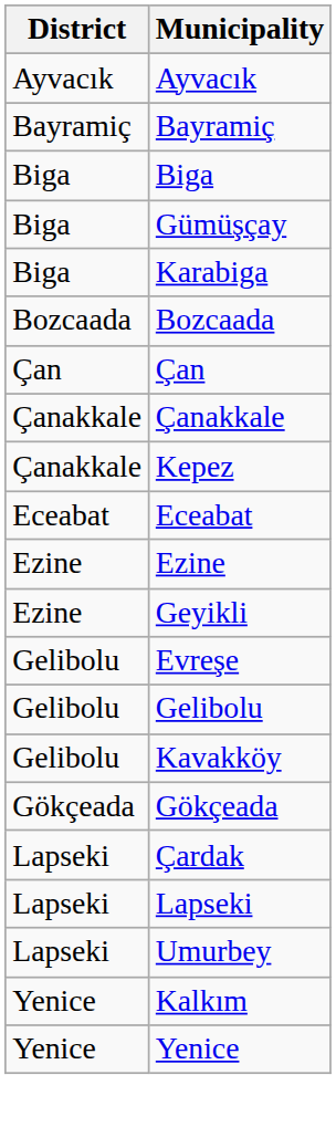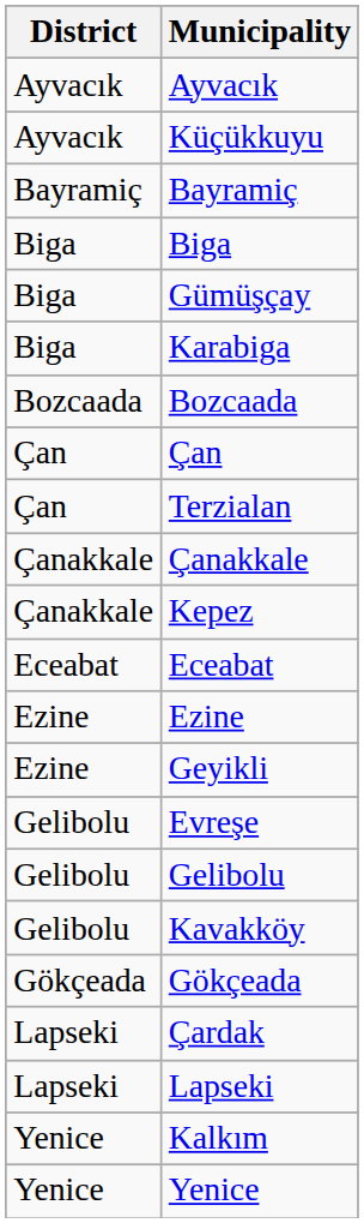 <table class="sortable wikitable">
 <tr>
 <th>District</th>
 <th>Municipality</th>
 </tr>
 <tr>
 <td>Ayvacık</td>
 <td><a href='#'>Ayvacık</a></td>
+</tr>
+<tr>
+<td>Ayvacık</td>
+<td><a href='#'>Küçükkuyu</a></td>
 </tr>
 <tr>
 <td>Bayramiç</td>
 <td><a href='#'>Bayramiç</a></td>
 </tr>
 <tr>
 <td>Biga</td>
 <td><a href='#'>Biga</a></td>
 </tr>
 <tr>
 <td>Biga</td>
 <td><a href='#'>Gümüşçay</a></td>
 </tr>
 <tr>
 <td>Biga</td>
 <td><a href='#'>Karabiga</a></td>
 </tr>
 <tr>
 <td>Bozcaada</td>
 <td><a href='#'>Bozcaada</a></td>
 </tr>
 <tr>
 <td>Çan</td>
 <td><a href='#'>Çan</a></td>
+</tr>
+<tr>
+<td>Çan</td>
+<td><a href='#'>Terzialan</a></td>
 </tr>
 <tr>
 <td>Çanakkale</td>
 <td><a href='#'>Çanakkale</a></td>
 </tr>
 <tr>
 <td>Çanakkale</td>
 <td><a href='#'>Kepez</a></td>
 </tr>
 <tr>
 <td>Eceabat</td>
 <td><a href='#'>Eceabat</a></td>
 </tr>
 <tr>
 <td>Ezine</td>
 <td><a href='#'>Ezine</a></td>
 </tr>
 <tr>
 <td>Ezine</td>
 <td><a href='#'>Geyikli</a></td>
 </tr>
 <tr>
 <td>Gelibolu</td>
 <td><a href='#'>Evreşe</a></td>
 </tr>
 <tr>
 <td>Gelibolu</td>
 <td><a href='#'>Gelibolu</a></td>
 </tr>
 <tr>
 <td>Gelibolu</td>
 <td><a href='#'>Kavakköy</a></td>
 </tr>
 <tr>
 <td>Gökçeada</td>
 <td><a href='#'>Gökçeada</a></td>
 </tr>
 <tr>
 <td>Lapseki</td>
 <td><a href='#'>Çardak</a></td>
 </tr>
 <tr>
 <td>Lapseki</td>
 <td><a href='#'>Lapseki</a></td>
 </tr>
 <tr>
-<td>Lapseki</td>
-<td><a href='#'>Umurbey</a></td>
-</tr>
-<tr>
 <td>Yenice</td>
 <td><a href='#'>Kalkım</a></td>
 </tr>
 <tr>
 <td>Yenice</td>
 <td><a href='#'>Yenice</a></td>
 </tr>
 </table>
